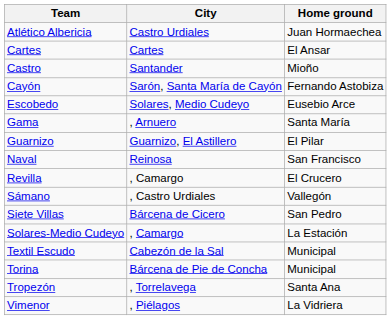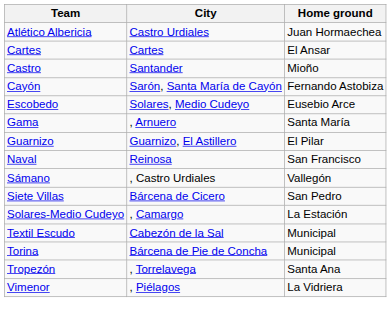 <table class="wikitable sortable">
 <tr>
 <th>Team</th>
 <th>City</th>
 <th>Home ground</th>
 </tr>
 <tr>
 <td><a href='#'>Atlético Albericia</a></td>
 <td><a href='#'>Castro Urdiales</a></td>
 <td>Juan Hormaechea</td>
 </tr>
 <tr>
 <td><a href='#'>Cartes</a></td>
 <td><a href='#'>Cartes</a></td>
 <td>El Ansar</td>
 </tr>
 <tr>
 <td><a href='#'>Castro</a></td>
 <td><a href='#'>Santander</a></td>
 <td>Mioño</td>
 </tr>
 <tr>
 <td><a href='#'>Cayón</a></td>
 <td><a href='#'>Sarón</a>, <a href='#'>Santa María de Cayón</a></td>
 <td>Fernando Astobiza</td>
 </tr>
 <tr>
 <td><a href='#'>Escobedo</a></td>
 <td><a href='#'>Solares</a>, <a href='#'>Medio Cudeyo</a></td>
 <td>Eusebio Arce</td>
 </tr>
 <tr>
 <td><a href='#'>Gama</a></td>
 <td>, <a href='#'>Arnuero</a></td>
 <td>Santa María</td>
 </tr>
 <tr>
 <td><a href='#'>Guarnizo</a></td>
 <td><a href='#'>Guarnizo</a>, <a href='#'>El Astillero</a></td>
 <td>El Pilar</td>
 </tr>
 <tr>
 <td><a href='#'>Naval</a></td>
 <td><a href='#'>Reinosa</a></td>
 <td>San Francisco</td>
 </tr>
 <tr>
-<td><a href='#'>Revilla</a></td>
-<td>, Camargo</td>
-<td>El Crucero</td>
-</tr>
-<tr>
 <td><a href='#'>Sámano</a></td>
 <td>, Castro Urdiales</td>
 <td>Vallegón</td>
 </tr>
 <tr>
 <td><a href='#'>Siete Villas</a></td>
 <td><a href='#'>Bárcena de Cicero</a></td>
 <td>San Pedro</td>
 </tr>
 <tr>
 <td><a href='#'>Solares-Medio Cudeyo</a></td>
 <td>, <a href='#'>Camargo</a></td>
 <td>La Estación</td>
 </tr>
 <tr>
 <td><a href='#'>Textil Escudo</a></td>
 <td><a href='#'>Cabezón de la Sal</a></td>
 <td>Municipal</td>
 </tr>
 <tr>
 <td><a href='#'>Torina</a></td>
 <td><a href='#'>Bárcena de Pie de Concha</a></td>
 <td>Municipal</td>
 </tr>
 <tr>
 <td><a href='#'>Tropezón</a></td>
 <td>, <a href='#'>Torrelavega</a></td>
 <td>Santa Ana</td>
 </tr>
 <tr>
 <td><a href='#'>Vimenor</a></td>
 <td>, <a href='#'>Piélagos</a></td>
 <td>La Vidriera</td>
 </tr>
 </table>
